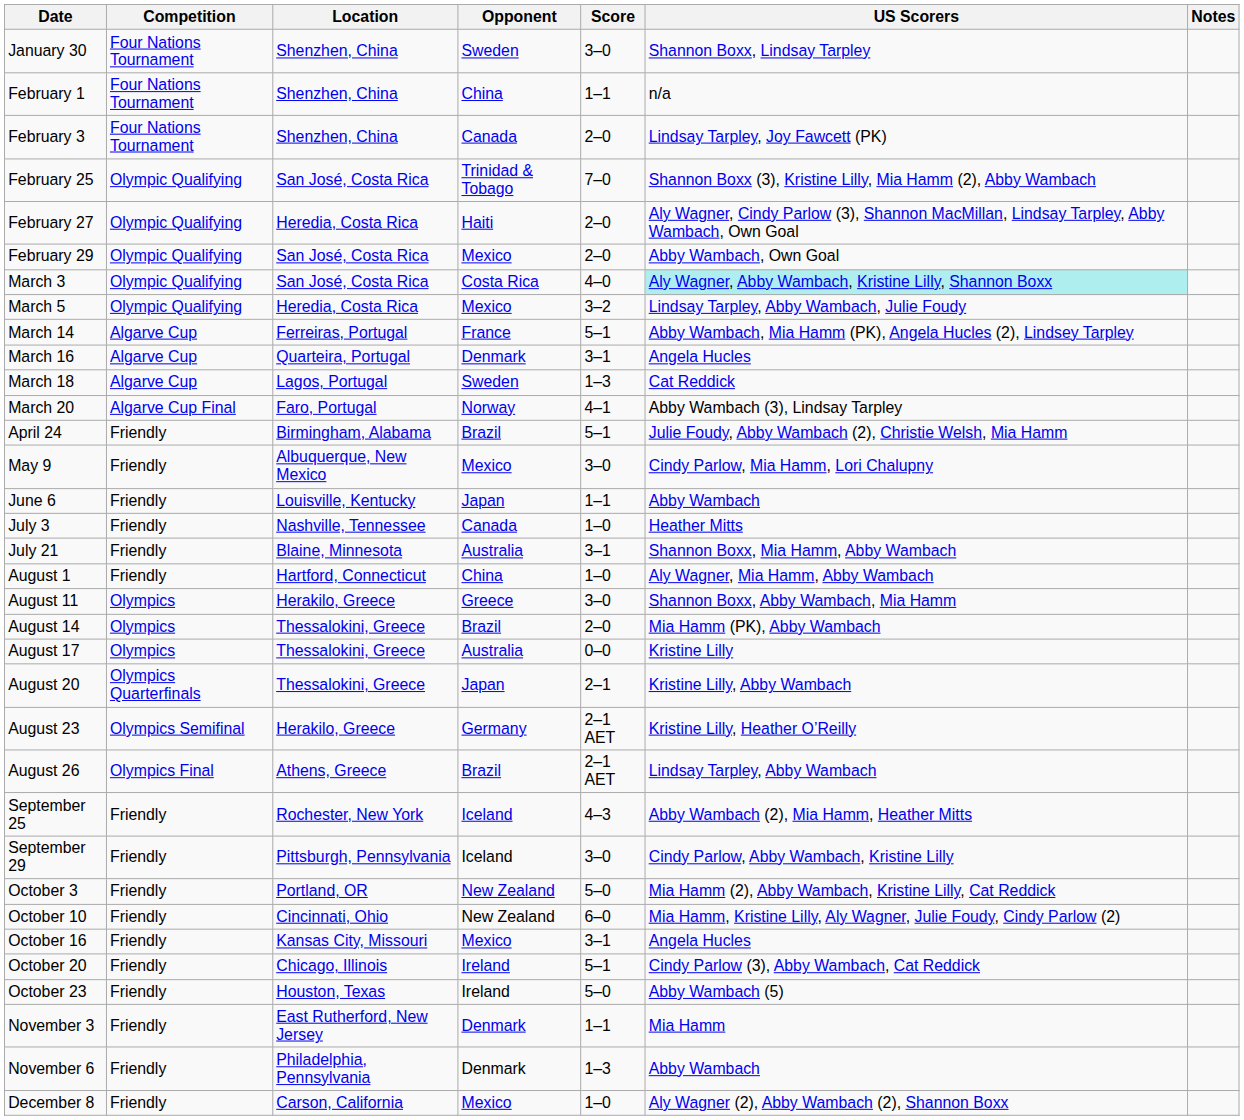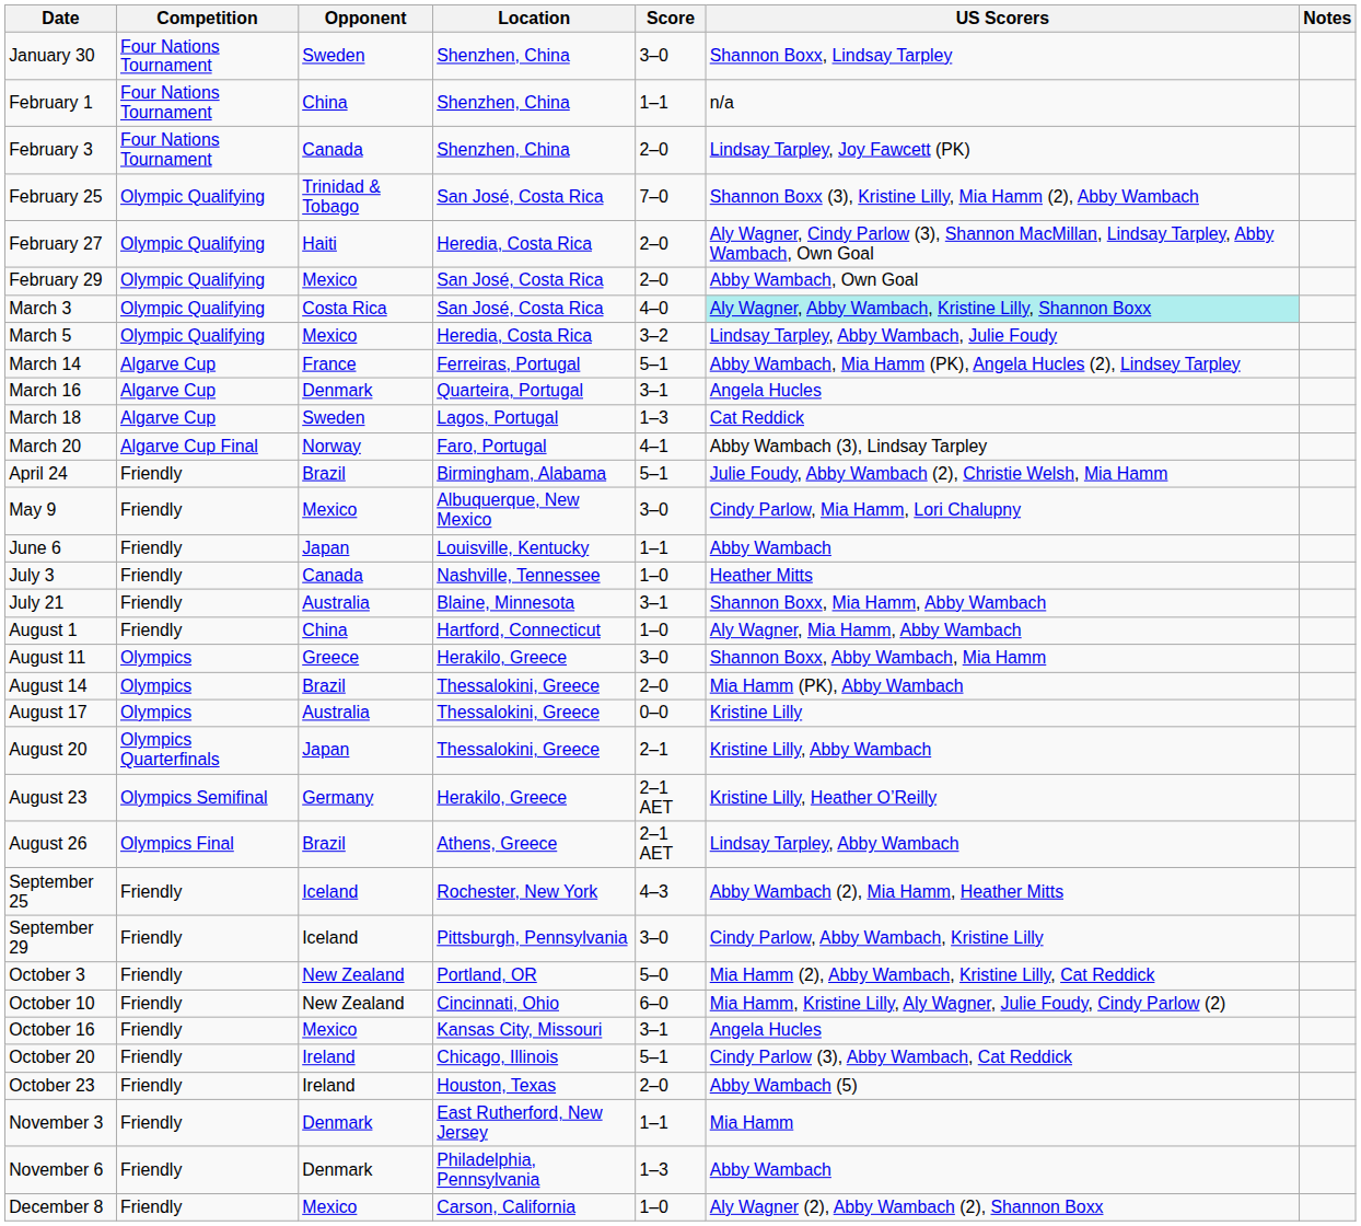 <table class="wikitable">
 <tr>
 <th>Date</th>
 <th>Competition</th>
+<th>Opponent</th>
 <th>Location</th>
-<th>Opponent</th>
 <th>Score</th>
 <th>US Scorers</th>
 <th>Notes</th>
 </tr>
 <tr>
 <td>January 30</td>
 <td><a href='#'>Four Nations Tournament</a></td>
+<td><a href='#'>Sweden</a></td>
 <td><a href='#'>Shenzhen, China</a></td>
-<td><a href='#'>Sweden</a></td>
 <td>3–0</td>
 <td><a href='#'>Shannon Boxx</a>, <a href='#'>Lindsay Tarpley</a></td>
 <td></td>
 </tr>
 <tr>
 <td>February 1</td>
 <td><a href='#'>Four Nations Tournament</a></td>
+<td><a href='#'>China</a></td>
 <td><a href='#'>Shenzhen, China</a></td>
-<td><a href='#'>China</a></td>
 <td>1–1</td>
 <td>n/a</td>
 <td></td>
 </tr>
 <tr>
 <td>February 3</td>
 <td><a href='#'>Four Nations Tournament</a></td>
+<td><a href='#'>Canada</a></td>
 <td><a href='#'>Shenzhen, China</a></td>
-<td><a href='#'>Canada</a></td>
 <td>2–0</td>
 <td><a href='#'>Lindsay Tarpley</a>, <a href='#'>Joy Fawcett</a> (PK)</td>
 <td></td>
 </tr>
 <tr>
 <td>February 25</td>
 <td><a href='#'>Olympic Qualifying</a></td>
+<td><a href='#'>Trinidad & Tobago</a></td>
 <td><a href='#'>San José, Costa Rica</a></td>
-<td><a href='#'>Trinidad & Tobago</a></td>
 <td>7–0</td>
 <td><a href='#'>Shannon Boxx</a> (3), <a href='#'>Kristine Lilly</a>, <a href='#'>Mia Hamm</a> (2), <a href='#'>Abby Wambach</a></td>
 <td></td>
 </tr>
 <tr>
 <td>February 27</td>
 <td><a href='#'>Olympic Qualifying</a></td>
+<td><a href='#'>Haiti</a></td>
 <td><a href='#'>Heredia, Costa Rica</a></td>
-<td><a href='#'>Haiti</a></td>
 <td>2–0</td>
 <td><a href='#'>Aly Wagner</a>, <a href='#'>Cindy Parlow</a> (3), <a href='#'>Shannon MacMillan</a>, <a href='#'>Lindsay Tarpley</a>, <a href='#'>Abby Wambach</a>, Own Goal</td>
 <td></td>
 </tr>
 <tr>
 <td>February 29</td>
 <td><a href='#'>Olympic Qualifying</a></td>
+<td><a href='#'>Mexico</a></td>
 <td><a href='#'>San José, Costa Rica</a></td>
-<td><a href='#'>Mexico</a></td>
 <td>2–0</td>
 <td><a href='#'>Abby Wambach</a>, Own Goal</td>
 <td></td>
 </tr>
 <tr>
 <td>March 3</td>
 <td><a href='#'>Olympic Qualifying</a></td>
+<td><a href='#'>Costa Rica</a></td>
 <td><a href='#'>San José, Costa Rica</a></td>
-<td><a href='#'>Costa Rica</a></td>
 <td>4–0</td>
 <td style="background: paleturquoise;"><a href='#'>Aly Wagner</a>, <a href='#'>Abby Wambach</a>, <a href='#'>Kristine Lilly</a>, <a href='#'>Shannon Boxx</a></td>
 <td></td>
 </tr>
 <tr>
 <td>March 5</td>
 <td><a href='#'>Olympic Qualifying</a></td>
+<td><a href='#'>Mexico</a></td>
 <td><a href='#'>Heredia, Costa Rica</a></td>
-<td><a href='#'>Mexico</a></td>
 <td>3–2</td>
 <td><a href='#'>Lindsay Tarpley</a>, <a href='#'>Abby Wambach</a>, <a href='#'>Julie Foudy</a></td>
 <td></td>
 </tr>
 <tr>
 <td>March 14</td>
 <td><a href='#'>Algarve Cup</a></td>
+<td><a href='#'>France</a></td>
 <td><a href='#'>Ferreiras, Portugal</a></td>
-<td><a href='#'>France</a></td>
 <td>5–1</td>
 <td><a href='#'>Abby Wambach</a>, <a href='#'>Mia Hamm</a> (PK), <a href='#'>Angela Hucles</a> (2), <a href='#'>Lindsey Tarpley</a></td>
 <td></td>
 </tr>
 <tr>
 <td>March 16</td>
 <td><a href='#'>Algarve Cup</a></td>
+<td><a href='#'>Denmark</a></td>
 <td><a href='#'>Quarteira, Portugal</a></td>
-<td><a href='#'>Denmark</a></td>
 <td>3–1</td>
 <td><a href='#'>Angela Hucles</a></td>
 <td></td>
 </tr>
 <tr>
 <td>March 18</td>
 <td><a href='#'>Algarve Cup</a></td>
+<td><a href='#'>Sweden</a></td>
 <td><a href='#'>Lagos, Portugal</a></td>
-<td><a href='#'>Sweden</a></td>
 <td>1–3</td>
 <td><a href='#'>Cat Reddick</a></td>
 <td></td>
 </tr>
 <tr>
 <td>March 20</td>
 <td><a href='#'>Algarve Cup Final</a></td>
+<td><a href='#'>Norway</a></td>
 <td><a href='#'>Faro, Portugal</a></td>
-<td><a href='#'>Norway</a></td>
 <td>4–1</td>
 <td>Abby Wambach (3), Lindsay Tarpley</td>
 <td></td>
 </tr>
 <tr>
 <td>April 24</td>
 <td>Friendly</td>
+<td><a href='#'>Brazil</a></td>
 <td><a href='#'>Birmingham, Alabama</a></td>
-<td><a href='#'>Brazil</a></td>
 <td>5–1</td>
 <td><a href='#'>Julie Foudy</a>, <a href='#'>Abby Wambach</a> (2), <a href='#'>Christie Welsh</a>, <a href='#'>Mia Hamm</a></td>
 <td></td>
 </tr>
 <tr>
 <td>May 9</td>
 <td>Friendly</td>
+<td><a href='#'>Mexico</a></td>
 <td><a href='#'>Albuquerque, New Mexico</a></td>
-<td><a href='#'>Mexico</a></td>
 <td>3–0</td>
 <td><a href='#'>Cindy Parlow</a>, <a href='#'>Mia Hamm</a>, <a href='#'>Lori Chalupny</a></td>
 <td></td>
 </tr>
 <tr>
 <td>June 6</td>
 <td>Friendly</td>
+<td><a href='#'>Japan</a></td>
 <td><a href='#'>Louisville, Kentucky</a></td>
-<td><a href='#'>Japan</a></td>
 <td>1–1</td>
 <td><a href='#'>Abby Wambach</a></td>
 <td></td>
 </tr>
 <tr>
 <td>July 3</td>
 <td>Friendly</td>
+<td><a href='#'>Canada</a></td>
 <td><a href='#'>Nashville, Tennessee</a></td>
-<td><a href='#'>Canada</a></td>
 <td>1–0</td>
 <td><a href='#'>Heather Mitts</a></td>
 <td></td>
 </tr>
 <tr>
 <td>July 21</td>
 <td>Friendly</td>
+<td><a href='#'>Australia</a></td>
 <td><a href='#'>Blaine, Minnesota</a></td>
-<td><a href='#'>Australia</a></td>
 <td>3–1</td>
 <td><a href='#'>Shannon Boxx</a>, <a href='#'>Mia Hamm</a>, <a href='#'>Abby Wambach</a></td>
 <td></td>
 </tr>
 <tr>
 <td>August 1</td>
 <td>Friendly</td>
+<td><a href='#'>China</a></td>
 <td><a href='#'>Hartford, Connecticut</a></td>
-<td><a href='#'>China</a></td>
 <td>1–0</td>
 <td><a href='#'>Aly Wagner</a>, <a href='#'>Mia Hamm</a>, <a href='#'>Abby Wambach</a></td>
 <td></td>
 </tr>
 <tr>
 <td>August 11</td>
 <td><a href='#'>Olympics</a></td>
+<td><a href='#'>Greece</a></td>
 <td><a href='#'>Herakilo, Greece</a></td>
-<td><a href='#'>Greece</a></td>
 <td>3–0</td>
 <td><a href='#'>Shannon Boxx</a>, <a href='#'>Abby Wambach</a>, <a href='#'>Mia Hamm</a></td>
 <td></td>
 </tr>
 <tr>
 <td>August 14</td>
 <td><a href='#'>Olympics</a></td>
+<td><a href='#'>Brazil</a></td>
 <td><a href='#'>Thessalokini, Greece</a></td>
-<td><a href='#'>Brazil</a></td>
 <td>2–0</td>
 <td><a href='#'>Mia Hamm</a> (PK), <a href='#'>Abby Wambach</a></td>
 <td></td>
 </tr>
 <tr>
 <td>August 17</td>
 <td><a href='#'>Olympics</a></td>
+<td><a href='#'>Australia</a></td>
 <td><a href='#'>Thessalokini, Greece</a></td>
-<td><a href='#'>Australia</a></td>
 <td>0–0</td>
 <td><a href='#'>Kristine Lilly</a></td>
 <td></td>
 </tr>
 <tr>
 <td>August 20</td>
 <td><a href='#'>Olympics Quarterfinals</a></td>
+<td><a href='#'>Japan</a></td>
 <td><a href='#'>Thessalokini, Greece</a></td>
-<td><a href='#'>Japan</a></td>
 <td>2–1</td>
 <td><a href='#'>Kristine Lilly</a>, <a href='#'>Abby Wambach</a></td>
 <td></td>
 </tr>
 <tr>
 <td>August 23</td>
 <td><a href='#'>Olympics Semifinal</a></td>
+<td><a href='#'>Germany</a></td>
 <td><a href='#'>Herakilo, Greece</a></td>
-<td><a href='#'>Germany</a></td>
 <td>2–1 AET</td>
 <td><a href='#'>Kristine Lilly</a>, <a href='#'>Heather O’Reilly</a></td>
 <td></td>
 </tr>
 <tr>
 <td>August 26</td>
 <td><a href='#'>Olympics Final</a></td>
+<td><a href='#'>Brazil</a></td>
 <td><a href='#'>Athens, Greece</a></td>
-<td><a href='#'>Brazil</a></td>
 <td>2–1 AET</td>
 <td><a href='#'>Lindsay Tarpley</a>, <a href='#'>Abby Wambach</a></td>
 <td></td>
 </tr>
 <tr>
 <td>September 25</td>
 <td>Friendly</td>
+<td><a href='#'>Iceland</a></td>
 <td><a href='#'>Rochester, New York</a></td>
-<td><a href='#'>Iceland</a></td>
 <td>4–3</td>
 <td><a href='#'>Abby Wambach</a> (2), <a href='#'>Mia Hamm</a>, <a href='#'>Heather Mitts</a></td>
 <td></td>
 </tr>
 <tr>
 <td>September 29</td>
 <td>Friendly</td>
+<td>Iceland</td>
 <td><a href='#'>Pittsburgh, Pennsylvania</a></td>
-<td>Iceland</td>
 <td>3–0</td>
 <td><a href='#'>Cindy Parlow</a>, <a href='#'>Abby Wambach</a>, <a href='#'>Kristine Lilly</a></td>
 <td></td>
 </tr>
 <tr>
 <td>October 3</td>
 <td>Friendly</td>
+<td><a href='#'>New Zealand</a></td>
 <td><a href='#'>Portland, OR</a></td>
-<td><a href='#'>New Zealand</a></td>
 <td>5–0</td>
 <td><a href='#'>Mia Hamm</a> (2), <a href='#'>Abby Wambach</a>, <a href='#'>Kristine Lilly</a>, <a href='#'>Cat Reddick</a></td>
 <td></td>
 </tr>
 <tr>
 <td>October 10</td>
 <td>Friendly</td>
+<td>New Zealand</td>
 <td><a href='#'>Cincinnati, Ohio</a></td>
-<td>New Zealand</td>
 <td>6–0</td>
 <td><a href='#'>Mia Hamm</a>, <a href='#'>Kristine Lilly</a>, <a href='#'>Aly Wagner</a>, <a href='#'>Julie Foudy</a>, <a href='#'>Cindy Parlow</a> (2)</td>
 <td></td>
 </tr>
 <tr>
 <td>October 16</td>
 <td>Friendly</td>
+<td><a href='#'>Mexico</a></td>
 <td><a href='#'>Kansas City, Missouri</a></td>
-<td><a href='#'>Mexico</a></td>
 <td>3–1</td>
 <td><a href='#'>Angela Hucles</a></td>
 <td></td>
 </tr>
 <tr>
 <td>October 20</td>
 <td>Friendly</td>
+<td><a href='#'>Ireland</a></td>
 <td><a href='#'>Chicago, Illinois</a></td>
-<td><a href='#'>Ireland</a></td>
 <td>5–1</td>
 <td><a href='#'>Cindy Parlow</a> (3), <a href='#'>Abby Wambach</a>, <a href='#'>Cat Reddick</a></td>
 <td></td>
 </tr>
 <tr>
 <td>October 23</td>
 <td>Friendly</td>
+<td>Ireland</td>
 <td><a href='#'>Houston, Texas</a></td>
-<td>Ireland</td>
-<td>5–0</td>
+<td>2–0</td>
 <td><a href='#'>Abby Wambach</a> (5)</td>
 <td></td>
 </tr>
 <tr>
 <td>November 3</td>
 <td>Friendly</td>
+<td><a href='#'>Denmark</a></td>
 <td><a href='#'>East Rutherford, New Jersey</a></td>
-<td><a href='#'>Denmark</a></td>
 <td>1–1</td>
 <td><a href='#'>Mia Hamm</a></td>
 <td></td>
 </tr>
 <tr>
 <td>November 6</td>
 <td>Friendly</td>
+<td>Denmark</td>
 <td><a href='#'>Philadelphia, Pennsylvania</a></td>
-<td>Denmark</td>
 <td>1–3</td>
 <td><a href='#'>Abby Wambach</a></td>
 <td></td>
 </tr>
 <tr>
 <td>December 8</td>
 <td>Friendly</td>
+<td><a href='#'>Mexico</a></td>
 <td><a href='#'>Carson, California</a></td>
-<td><a href='#'>Mexico</a></td>
 <td>1–0</td>
 <td><a href='#'>Aly Wagner</a> (2), <a href='#'>Abby Wambach</a> (2), <a href='#'>Shannon Boxx</a></td>
 <td></td>
 </tr>
 </table>
